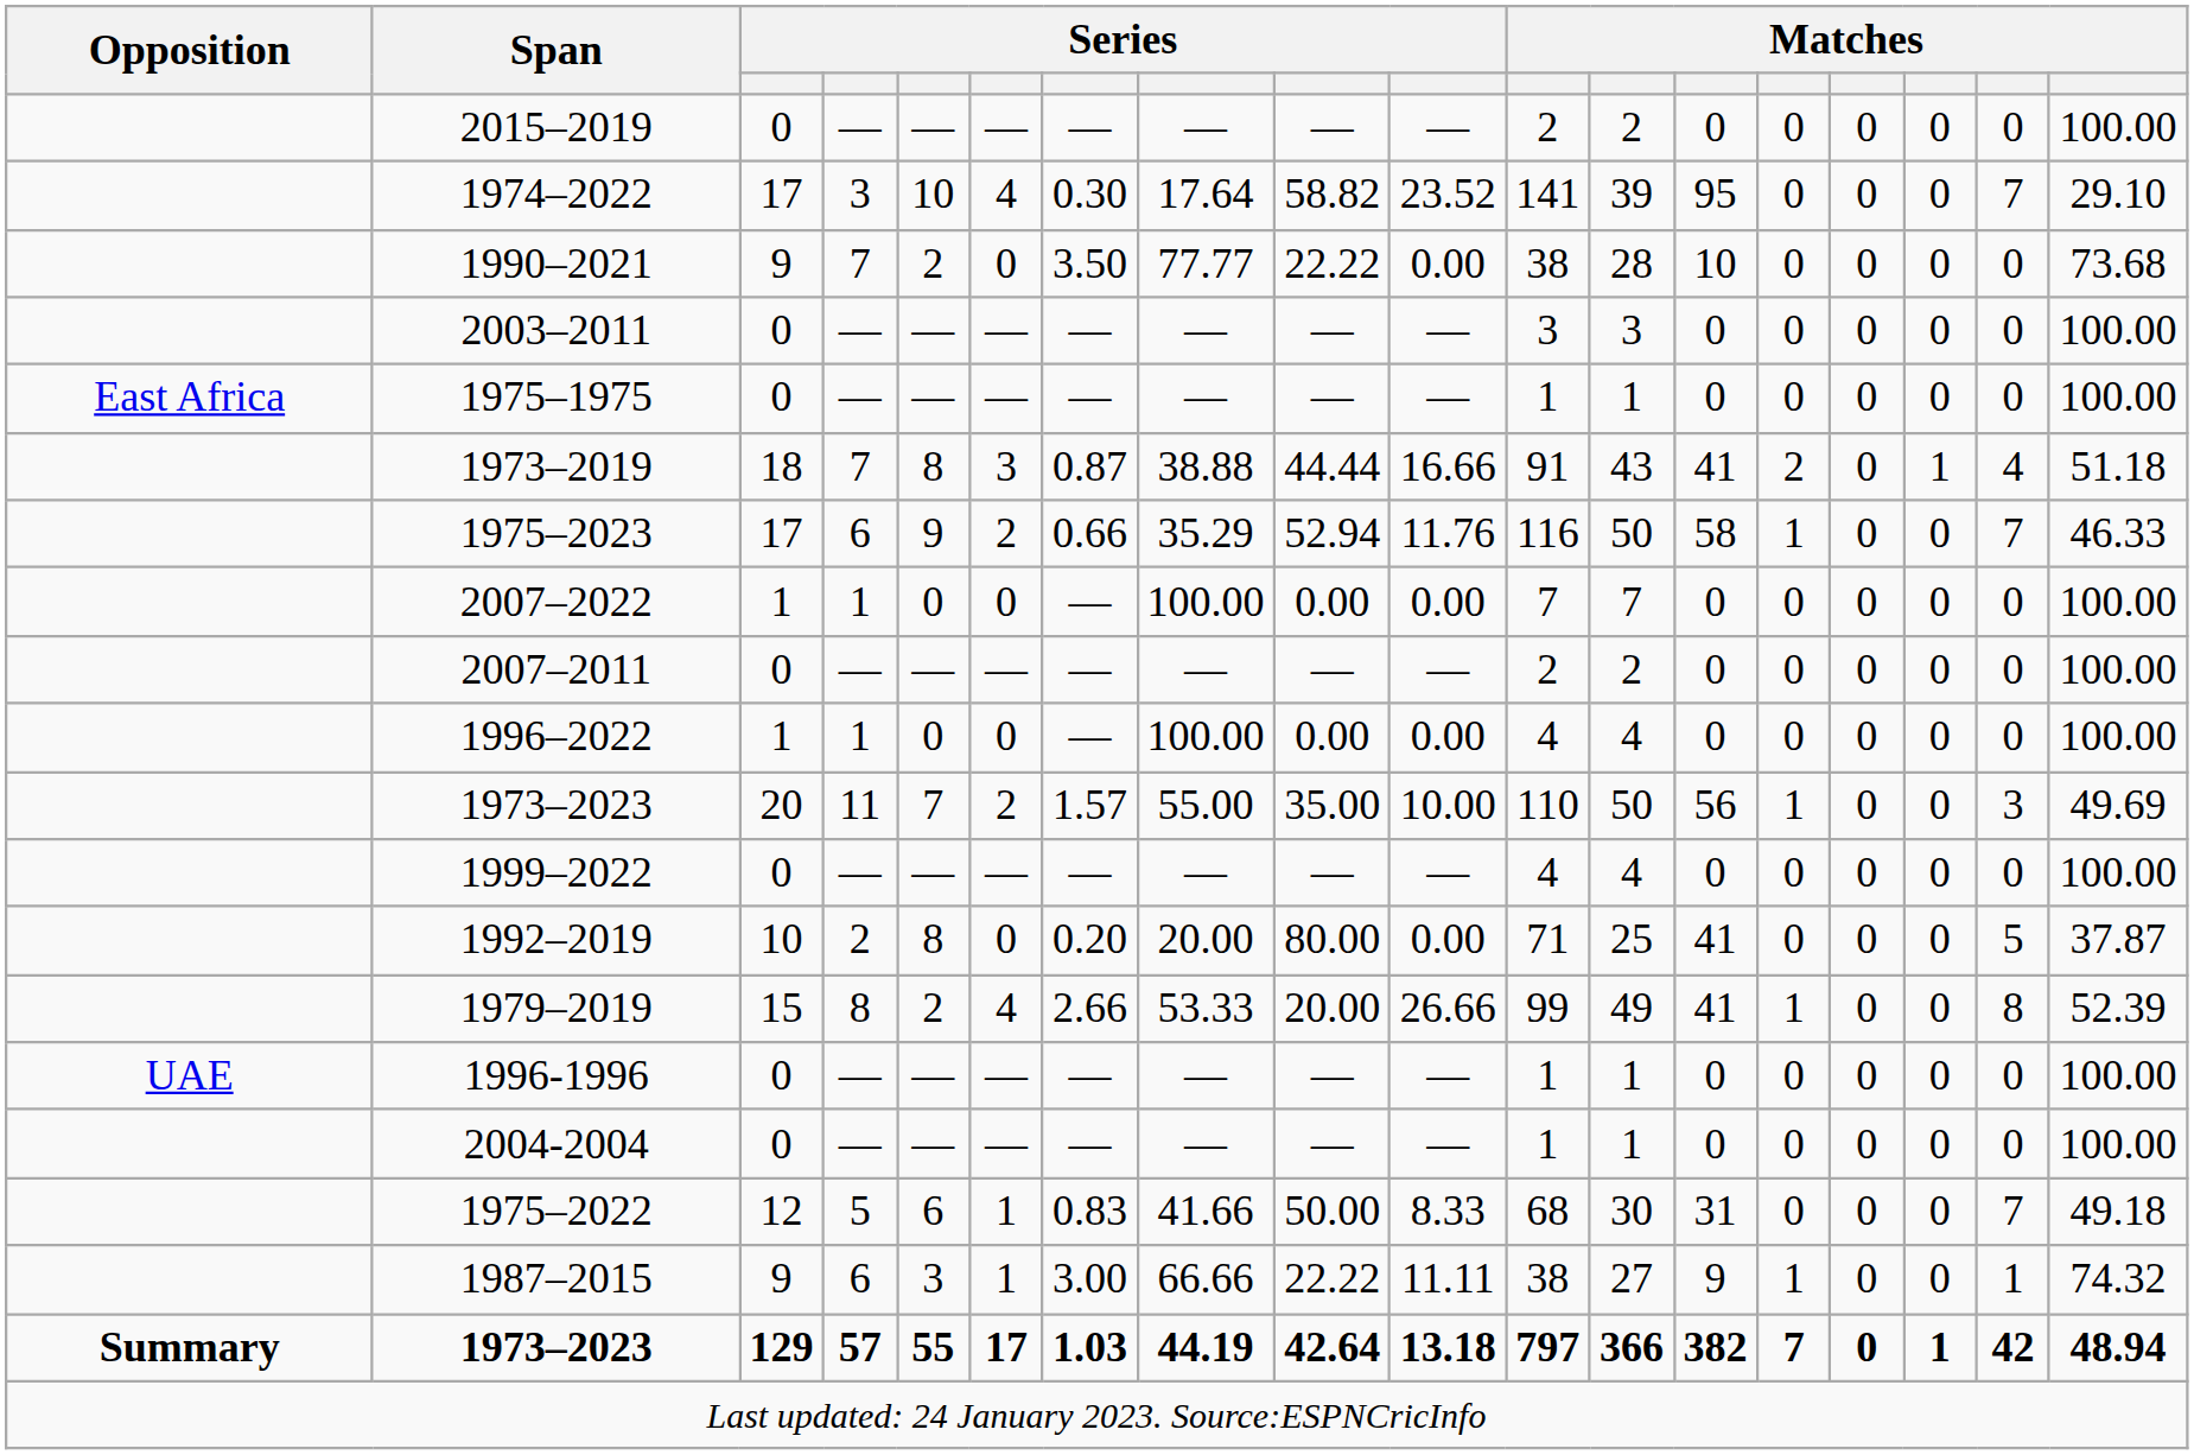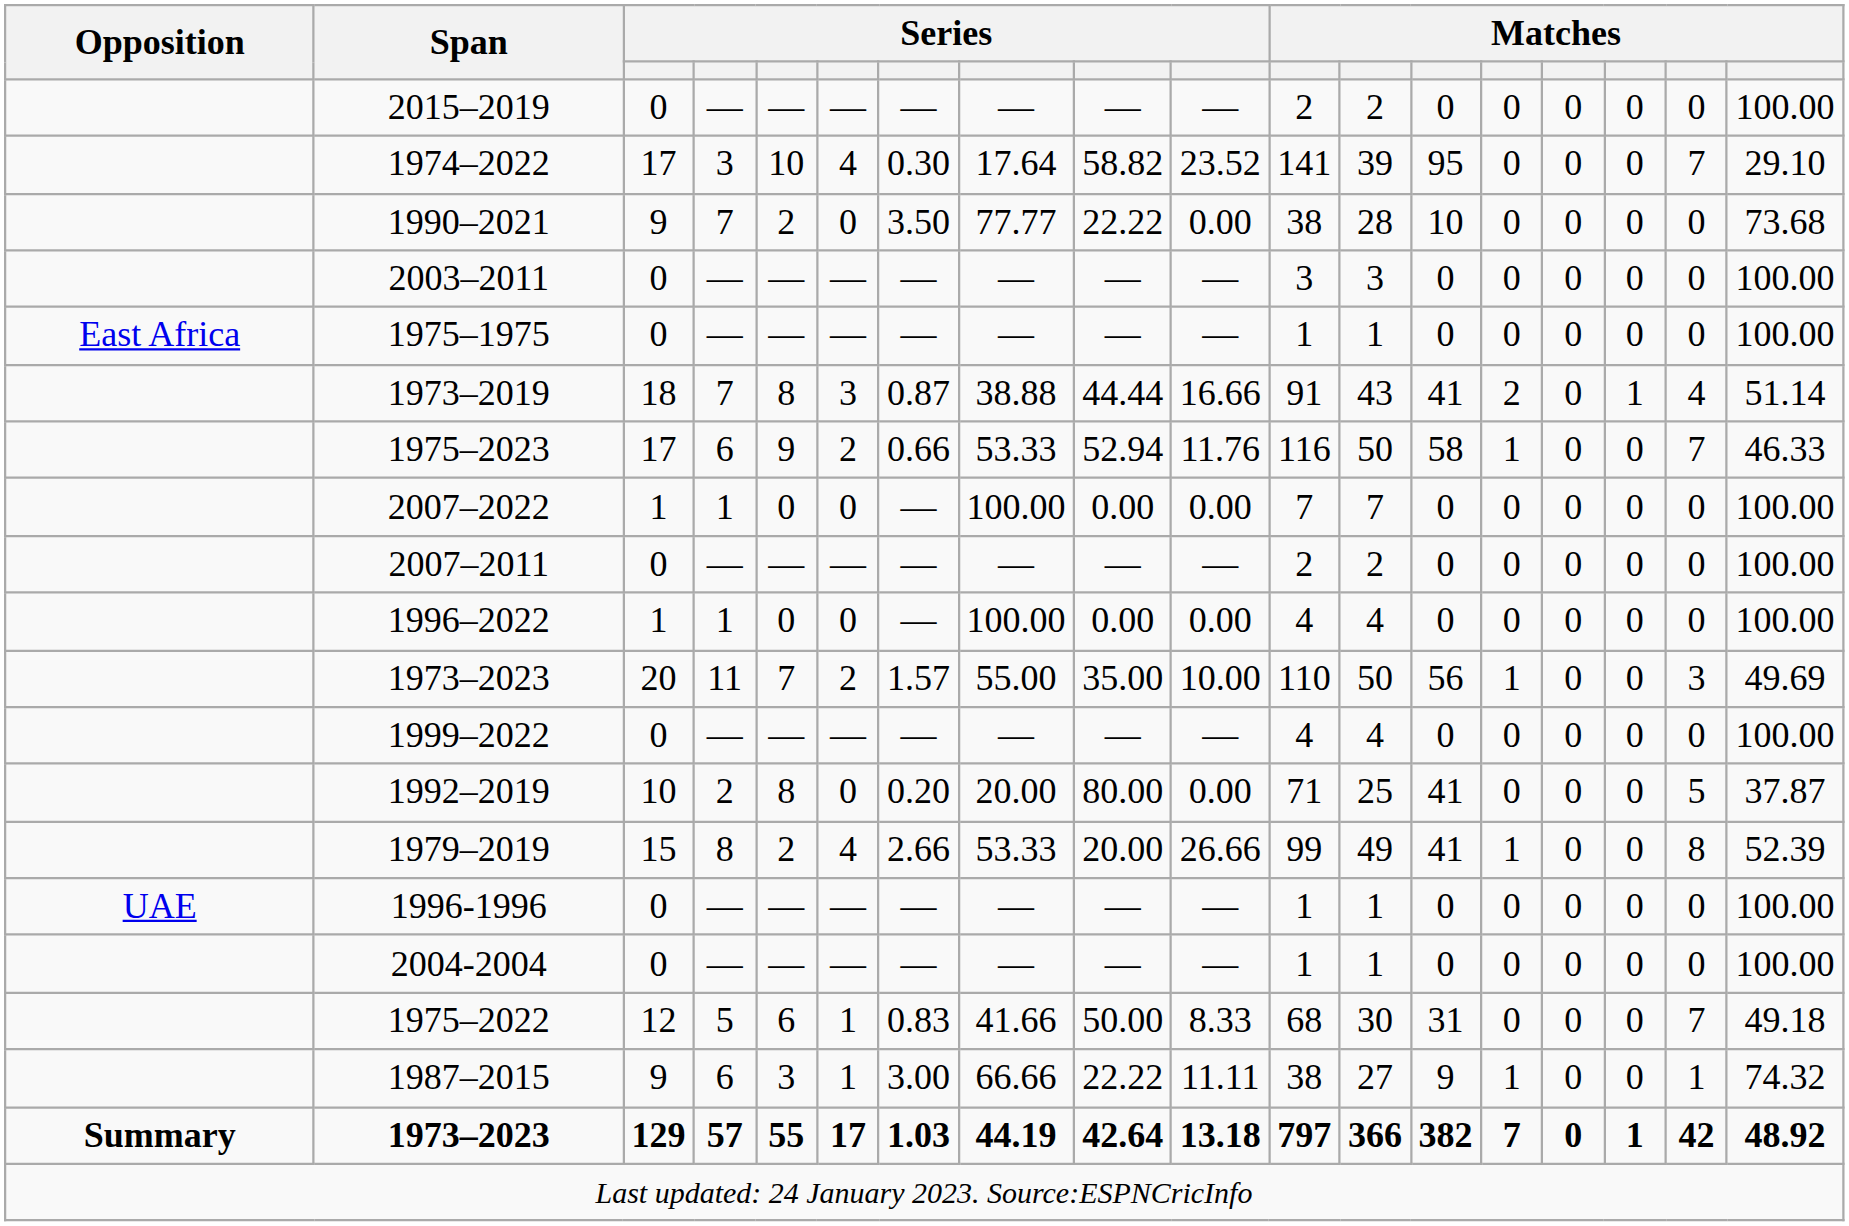 <table class="wikitable" style="margin: 1em 1em 1em 1em; text-align: center">
 <tr>
 <th width="130" rowspan="2">Opposition</th>
 <th width="130" rowspan="2">Span</th>
 <th colspan="8">Series</th>
 <th colspan="8">Matches</th>
 </tr>
 <tr>
 <th width="20"></th>
 <th width="20"></th>
 <th width="20"></th>
 <th width="20"></th>
 <th width="20"></th>
 <th width="20"></th>
 <th width="20"></th>
 <th width="20"></th>
 <th width="20"></th>
 <th width="20"></th>
 <th width="20"></th>
 <th width="20"></th>
 <th width="20"></th>
 <th width="20"></th>
 <th width="20"></th>
 <th width="20"></th>
 </tr>
 <tr>
 <td></td>
 <td>2015–2019</td>
 <td>0</td>
 <td>—</td>
 <td>—</td>
 <td>—</td>
 <td>—</td>
 <td>—</td>
 <td>—</td>
 <td>—</td>
 <td>2</td>
 <td>2</td>
 <td>0</td>
 <td>0</td>
 <td>0</td>
 <td>0</td>
 <td>0</td>
 <td>100.00</td>
 </tr>
 <tr>
 <td></td>
 <td>1974–2022</td>
 <td>17</td>
 <td>3</td>
 <td>10</td>
 <td>4</td>
 <td>0.30</td>
 <td>17.64</td>
 <td>58.82</td>
 <td>23.52</td>
 <td>141</td>
 <td>39</td>
 <td>95</td>
 <td>0</td>
 <td>0</td>
 <td>0</td>
 <td>7</td>
 <td>29.10</td>
 </tr>
 <tr>
 <td></td>
 <td>1990–2021</td>
 <td>9</td>
 <td>7</td>
 <td>2</td>
 <td>0</td>
 <td>3.50</td>
 <td>77.77</td>
 <td>22.22</td>
 <td>0.00</td>
 <td>38</td>
 <td>28</td>
 <td>10</td>
 <td>0</td>
 <td>0</td>
 <td>0</td>
 <td>0</td>
 <td>73.68</td>
 </tr>
 <tr>
 <td></td>
 <td>2003–2011</td>
 <td>0</td>
 <td>—</td>
 <td>—</td>
 <td>—</td>
 <td>—</td>
 <td>—</td>
 <td>—</td>
 <td>—</td>
 <td>3</td>
 <td>3</td>
 <td>0</td>
 <td>0</td>
 <td>0</td>
 <td>0</td>
 <td>0</td>
 <td>100.00</td>
 </tr>
 <tr>
 <td> <a href='#'>East Africa</a></td>
 <td>1975–1975</td>
 <td>0</td>
 <td>—</td>
 <td>—</td>
 <td>—</td>
 <td>—</td>
 <td>—</td>
 <td>—</td>
 <td>—</td>
 <td>1</td>
 <td>1</td>
 <td>0</td>
 <td>0</td>
 <td>0</td>
 <td>0</td>
 <td>0</td>
 <td>100.00</td>
 </tr>
 <tr>
 <td></td>
 <td>1973–2019</td>
 <td>18</td>
 <td>7</td>
 <td>8</td>
 <td>3</td>
 <td>0.87</td>
 <td>38.88</td>
 <td>44.44</td>
 <td>16.66</td>
 <td>91</td>
 <td>43</td>
 <td>41</td>
 <td>2</td>
 <td>0</td>
 <td>1</td>
 <td>4</td>
-<td>51.18</td>
+<td>51.14</td>
 </tr>
 <tr>
 <td></td>
 <td>1975–2023</td>
 <td>17</td>
 <td>6</td>
 <td>9</td>
 <td>2</td>
 <td>0.66</td>
-<td>35.29</td>
+<td>53.33</td>
 <td>52.94</td>
 <td>11.76</td>
 <td>116</td>
 <td>50</td>
 <td>58</td>
 <td>1</td>
 <td>0</td>
 <td>0</td>
 <td>7</td>
 <td>46.33</td>
 </tr>
 <tr>
 <td></td>
 <td>2007–2022</td>
 <td>1</td>
 <td>1</td>
 <td>0</td>
 <td>0</td>
 <td>—</td>
 <td>100.00</td>
 <td>0.00</td>
 <td>0.00</td>
 <td>7</td>
 <td>7</td>
 <td>0</td>
 <td>0</td>
 <td>0</td>
 <td>0</td>
 <td>0</td>
 <td>100.00</td>
 </tr>
 <tr>
 <td></td>
 <td>2007–2011</td>
 <td>0</td>
 <td>—</td>
 <td>—</td>
 <td>—</td>
 <td>—</td>
 <td>—</td>
 <td>—</td>
 <td>—</td>
 <td>2</td>
 <td>2</td>
 <td>0</td>
 <td>0</td>
 <td>0</td>
 <td>0</td>
 <td>0</td>
 <td>100.00</td>
 </tr>
 <tr>
 <td></td>
 <td>1996–2022</td>
 <td>1</td>
 <td>1</td>
 <td>0</td>
 <td>0</td>
 <td>—</td>
 <td>100.00</td>
 <td>0.00</td>
 <td>0.00</td>
 <td>4</td>
 <td>4</td>
 <td>0</td>
 <td>0</td>
 <td>0</td>
 <td>0</td>
 <td>0</td>
 <td>100.00</td>
 </tr>
 <tr>
 <td></td>
 <td>1973–2023</td>
 <td>20</td>
 <td>11</td>
 <td>7</td>
 <td>2</td>
 <td>1.57</td>
 <td>55.00</td>
 <td>35.00</td>
 <td>10.00</td>
 <td>110</td>
 <td>50</td>
 <td>56</td>
 <td>1</td>
 <td>0</td>
 <td>0</td>
 <td>3</td>
 <td>49.69</td>
 </tr>
 <tr>
 <td></td>
 <td>1999–2022</td>
 <td>0</td>
 <td>—</td>
 <td>—</td>
 <td>—</td>
 <td>—</td>
 <td>—</td>
 <td>—</td>
 <td>—</td>
 <td>4</td>
 <td>4</td>
 <td>0</td>
 <td>0</td>
 <td>0</td>
 <td>0</td>
 <td>0</td>
 <td>100.00</td>
 </tr>
 <tr>
 <td></td>
 <td>1992–2019</td>
 <td>10</td>
 <td>2</td>
 <td>8</td>
 <td>0</td>
 <td>0.20</td>
 <td>20.00</td>
 <td>80.00</td>
 <td>0.00</td>
 <td>71</td>
 <td>25</td>
 <td>41</td>
 <td>0</td>
 <td>0</td>
 <td>0</td>
 <td>5</td>
 <td>37.87</td>
 </tr>
 <tr>
 <td></td>
 <td>1979–2019</td>
 <td>15</td>
 <td>8</td>
 <td>2</td>
 <td>4</td>
 <td>2.66</td>
 <td>53.33</td>
 <td>20.00</td>
 <td>26.66</td>
 <td>99</td>
 <td>49</td>
 <td>41</td>
 <td>1</td>
 <td>0</td>
 <td>0</td>
 <td>8</td>
 <td>52.39</td>
 </tr>
 <tr>
 <td> <a href='#'>UAE</a></td>
 <td>1996-1996</td>
 <td>0</td>
 <td>—</td>
 <td>—</td>
 <td>—</td>
 <td>—</td>
 <td>—</td>
 <td>—</td>
 <td>—</td>
 <td>1</td>
 <td>1</td>
 <td>0</td>
 <td>0</td>
 <td>0</td>
 <td>0</td>
 <td>0</td>
 <td>100.00</td>
 </tr>
 <tr>
 <td></td>
 <td>2004-2004</td>
 <td>0</td>
 <td>—</td>
 <td>—</td>
 <td>—</td>
 <td>—</td>
 <td>—</td>
 <td>—</td>
 <td>—</td>
 <td>1</td>
 <td>1</td>
 <td>0</td>
 <td>0</td>
 <td>0</td>
 <td>0</td>
 <td>0</td>
 <td>100.00</td>
 </tr>
 <tr>
 <td></td>
 <td>1975–2022</td>
 <td>12</td>
 <td>5</td>
 <td>6</td>
 <td>1</td>
 <td>0.83</td>
 <td>41.66</td>
 <td>50.00</td>
 <td>8.33</td>
 <td>68</td>
 <td>30</td>
 <td>31</td>
 <td>0</td>
 <td>0</td>
 <td>0</td>
 <td>7</td>
 <td>49.18</td>
 </tr>
 <tr>
 <td></td>
 <td>1987–2015</td>
 <td>9</td>
 <td>6</td>
 <td>3</td>
 <td>1</td>
 <td>3.00</td>
 <td>66.66</td>
 <td>22.22</td>
 <td>11.11</td>
 <td>38</td>
 <td>27</td>
 <td>9</td>
 <td>1</td>
 <td>0</td>
 <td>0</td>
 <td>1</td>
 <td>74.32</td>
 </tr>
 <tr>
 <td><strong>Summary</strong></td>
 <td><strong>1973–2023</strong></td>
 <td><strong>129</strong></td>
 <td><strong>57</strong></td>
 <td><strong>55</strong></td>
 <td><strong>17</strong></td>
 <td><strong>1.03</strong></td>
 <td><strong>44.19</strong></td>
 <td><strong>42.64</strong></td>
 <td><strong>13.18</strong></td>
 <td><strong>797</strong></td>
 <td><strong>366</strong></td>
 <td><strong>382</strong></td>
 <td><strong>7</strong></td>
 <td><strong>0</strong></td>
 <td><strong>1</strong></td>
 <td><strong>42</strong></td>
-<td><strong>48.94</strong></td>
+<td><strong>48.92</strong></td>
 </tr>
 <tr>
 <td colspan=18><small><em>Last updated: 24 January 2023. Source:ESPNCricInfo</em></small></td>
 </tr>
 </table>
